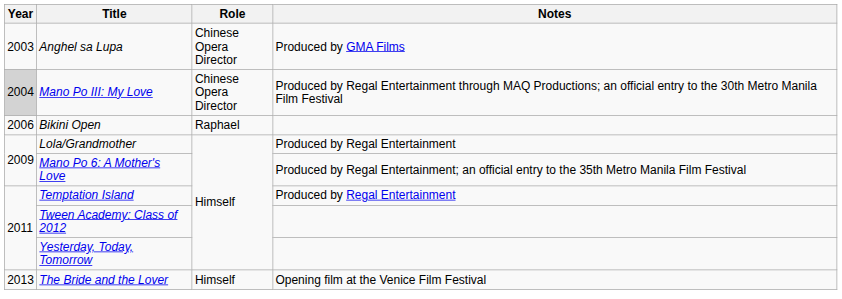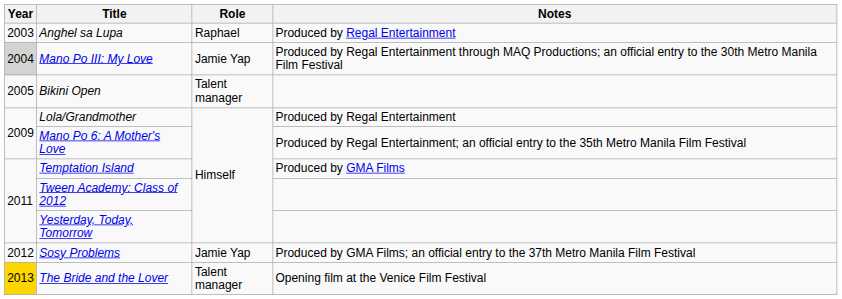 <table class="wikitable sortable" style="width:56%;">
 <tr>
 <th style="width:30px">Year</th>
 <th style="width:200px">Title</th>
 <th style="width:100px">Role</th>
 <th class="unsortable">Notes</th>
 </tr>
 <tr>
 <td>2003</td>
 <td><em>Anghel sa Lupa</em></td>
-<td>Chinese Opera Director</td>
-<td>Produced by <a href='#'>GMA Films</a></td>
+<td>Raphael</td>
+<td>Produced by <a href='#'>Regal Entertainment</a></td>
 </tr>
 <tr>
 <td style="background: lightgrey;">2004</td>
 <td><em><a href='#'>Mano Po III: My Love</a></em></td>
-<td>Chinese Opera Director</td>
+<td>Jamie Yap</td>
 <td>Produced by Regal Entertainment through MAQ Productions; an official entry to the 30th Metro Manila Film Festival</td>
 </tr>
 <tr>
-<td>2006</td>
+<td>2005</td>
 <td><em>Bikini Open</em></td>
-<td>Raphael</td>
+<td>Talent manager</td>
 <td></td>
 </tr>
 <tr>
 <td rowspan="2">2009</td>
 <td><em>Lola/Grandmother</em></td>
 <td rowspan="5">Himself</td>
 <td>Produced by Regal Entertainment</td>
 </tr>
 <tr>
 <td><em><a href='#'>Mano Po 6: A Mother's Love</a></em></td>
 <td>Produced by Regal Entertainment; an official entry to the 35th Metro Manila Film Festival</td>
 </tr>
 <tr>
 <td rowspan="3">2011</td>
 <td><em><a href='#'>Temptation Island</a></em></td>
-<td>Produced by <a href='#'>Regal Entertainment</a></td>
+<td>Produced by <a href='#'>GMA Films</a></td>
 </tr>
 <tr>
 <td><em><a href='#'>Tween Academy: Class of 2012</a></em></td>
 <td></td>
 </tr>
 <tr>
 <td><em><a href='#'>Yesterday, Today, Tomorrow</a></em></td>
 <td></td>
 </tr>
 <tr>
-<td>2013</td>
+<td>2012</td>
+<td><em><a href='#'>Sosy Problems</a></em></td>
+<td>Jamie Yap</td>
+<td>Produced by GMA Films; an official entry to the 37th Metro Manila Film Festival</td>
+</tr>
+<tr>
+<td style="background: gold;">2013</td>
 <td><em><a href='#'>The Bride and the Lover</a></em></td>
-<td>Himself</td>
+<td>Talent manager</td>
 <td>Opening film at the Venice Film Festival</td>
 </tr>
 </table>
